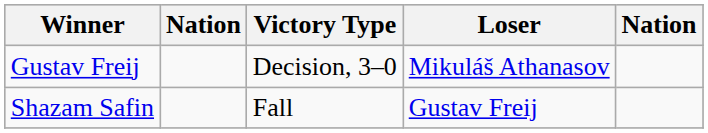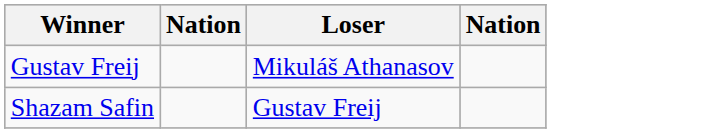 <table class="wikitable sortable" style="text-align:left;">
 <tr>
 <th>Winner</th>
 <th>Nation</th>
-<th>Victory Type</th>
 <th>Loser</th>
 <th>Nation</th>
 </tr>
 <tr>
 <td><a href='#'>Gustav Freij</a></td>
 <td></td>
-<td>Decision, 3–0</td>
 <td><a href='#'>Mikuláš Athanasov</a></td>
 <td></td>
 </tr>
 <tr>
 <td><a href='#'>Shazam Safin</a></td>
 <td></td>
-<td>Fall</td>
 <td><a href='#'>Gustav Freij</a></td>
 <td></td>
 </tr>
 </table>
